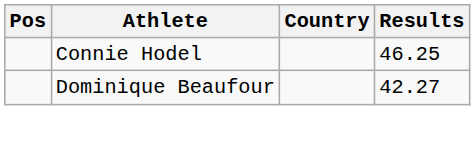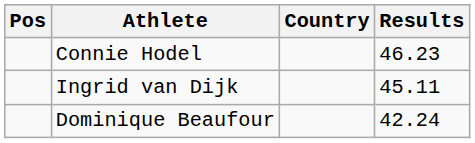 <table class="wikitable">
 <tr>
 <th>Pos</th>
 <th>Athlete</th>
 <th>Country</th>
 <th>Results</th>
 </tr>
 <tr>
 <td align="center"></td>
 <td>Connie Hodel</td>
 <td></td>
-<td>46.25</td>
+<td>46.23</td>
+</tr>
+<tr>
+<td align="center"></td>
+<td>Ingrid van Dijk</td>
+<td></td>
+<td>45.11</td>
 </tr>
 <tr>
 <td align="center"></td>
 <td>Dominique Beaufour</td>
 <td></td>
-<td>42.27</td>
+<td>42.24</td>
 </tr>
 </table>
